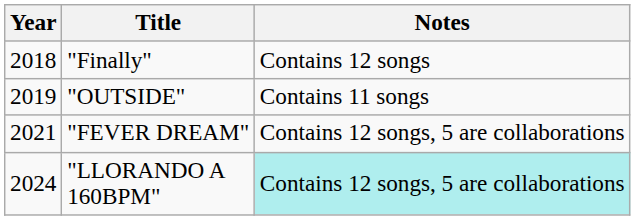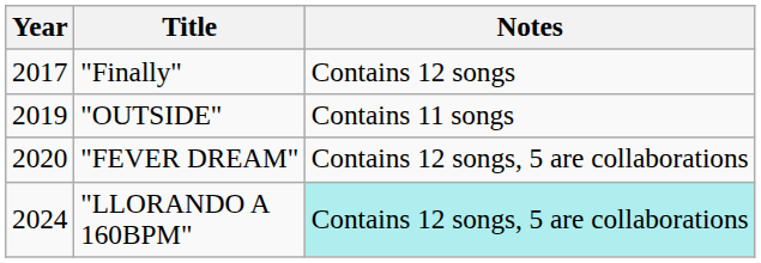 <table class="wikitable">
 <tr>
 <th>Year</th>
 <th>Title</th>
 <th>Notes</th>
 </tr>
 <tr>
-<td>2018</td>
+<td>2017</td>
 <td>"Finally"</td>
 <td>Contains 12 songs</td>
 </tr>
 <tr>
 <td>2019</td>
 <td>"OUTSIDE"</td>
 <td>Contains 11 songs</td>
 </tr>
 <tr>
-<td>2021</td>
+<td>2020</td>
 <td>"FEVER DREAM"</td>
 <td>Contains 12 songs, 5 are collaborations</td>
 </tr>
 <tr>
 <td>2024</td>
 <td>"LLORANDO A<br>160BPM"</td>
 <td style="background: paleturquoise;">Contains 12 songs, 5 are collaborations</td>
 </tr>
 </table>
